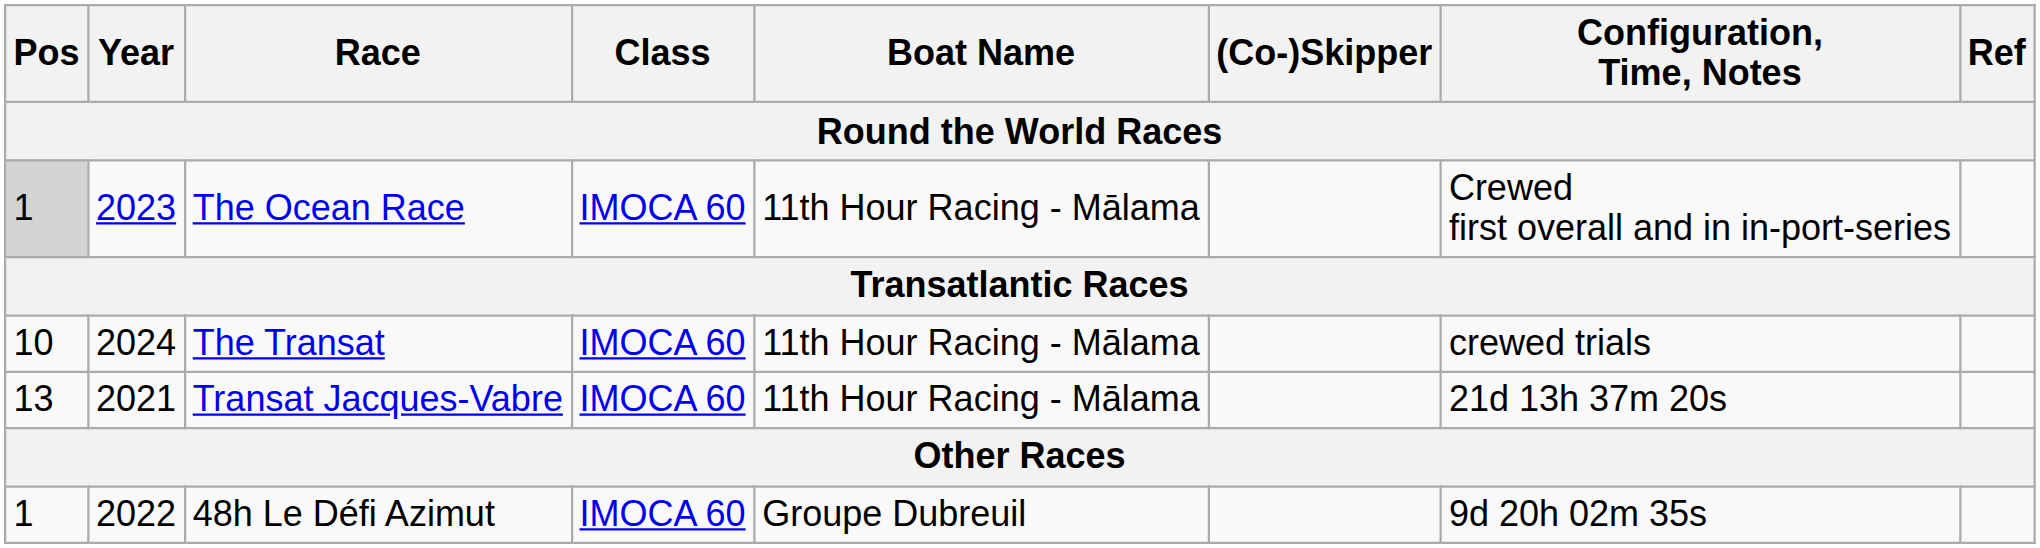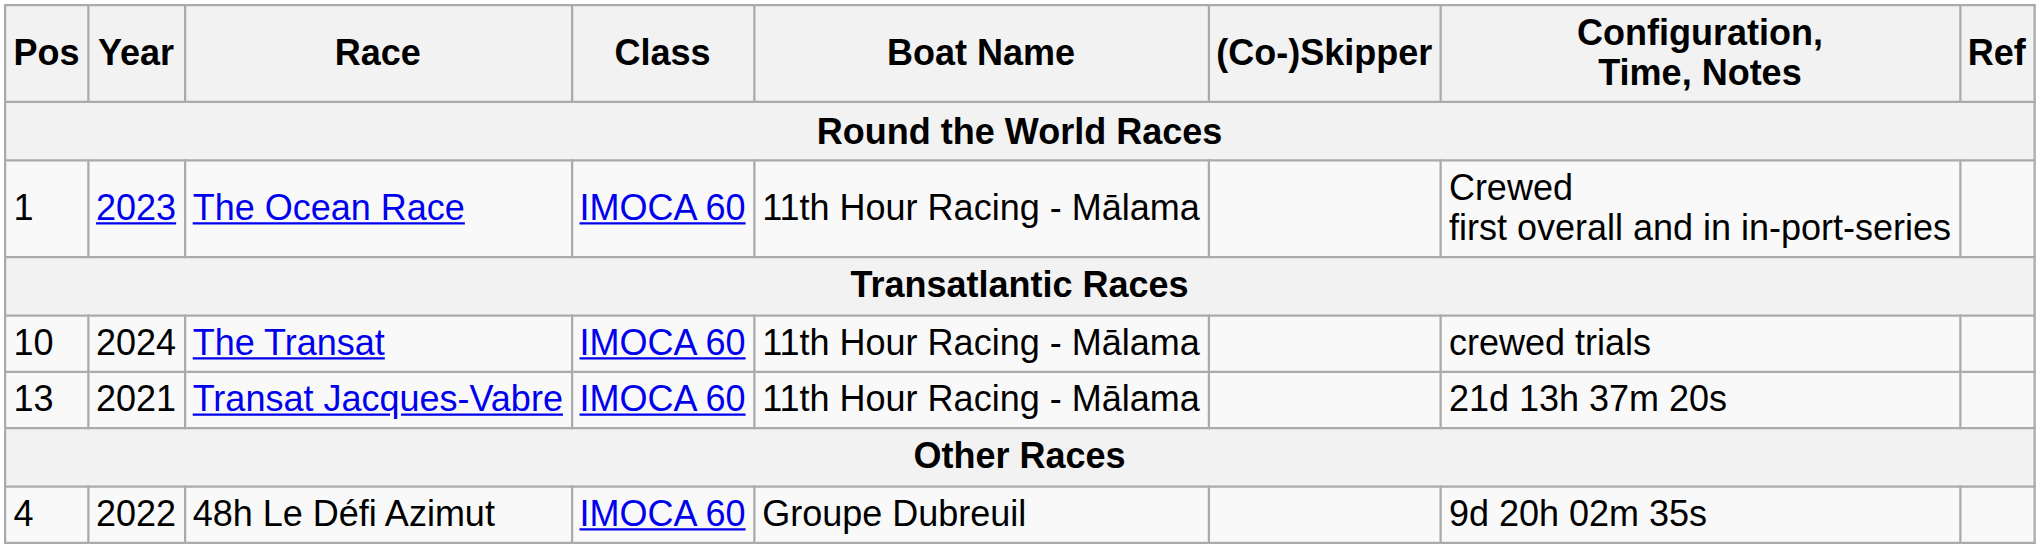 <table class="wikitable sortable">
 <tr>
 <th>Pos</th>
 <th>Year</th>
 <th>Race</th>
 <th>Class</th>
 <th>Boat Name</th>
 <th>(Co-)Skipper</th>
 <th>Configuration,<br>Time, Notes</th>
 <th>Ref</th>
 </tr>
 <tr>
 <th colspan="8"><strong>Round the World Races</strong></th>
 </tr>
 <tr>
-<td style="background: lightgrey;">1</td>
+<td>1</td>
 <td><a href='#'>2023</a></td>
 <td><a href='#'>The Ocean Race</a></td>
 <td><a href='#'>IMOCA 60</a></td>
 <td>11th Hour Racing - Mālama</td>
 <td></td>
 <td>Crewed<br>first overall and in in-port-series</td>
 <td></td>
 </tr>
 <tr>
 <th colspan="8"><strong>Transatlantic Races</strong></th>
 </tr>
 <tr>
 <td>10</td>
 <td>2024</td>
 <td><a href='#'>The Transat</a></td>
 <td><a href='#'>IMOCA 60</a></td>
 <td>11th Hour Racing - Mālama</td>
 <td></td>
 <td>crewed trials</td>
 <td></td>
 </tr>
 <tr>
 <td>13</td>
 <td>2021</td>
 <td><a href='#'>Transat Jacques-Vabre</a></td>
 <td><a href='#'>IMOCA 60</a></td>
 <td>11th Hour Racing - Mālama</td>
 <td><br></td>
 <td>21d 13h 37m 20s</td>
 <td></td>
 </tr>
 <tr>
 <th colspan="8"><strong>Other Races</strong></th>
 </tr>
 <tr>
-<td>1</td>
+<td>4</td>
 <td>2022</td>
 <td>48h Le Défi Azimut</td>
 <td><a href='#'>IMOCA 60</a></td>
 <td>Groupe Dubreuil</td>
 <td></td>
 <td>9d 20h 02m 35s</td>
 <td></td>
 </tr>
 </table>
